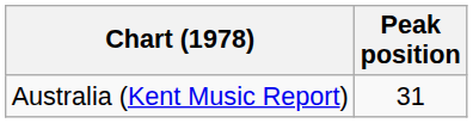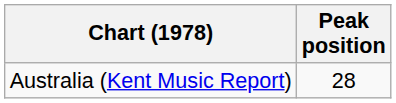 <table class="wikitable">
 <tr>
 <th>Chart (1978)</th>
 <th>Peak<br>position</th>
 </tr>
 <tr>
 <td>Australia (<a href='#'>Kent Music Report</a>)</td>
-<td align="center">31</td>
+<td align="center">28</td>
 </tr>
 </table>
